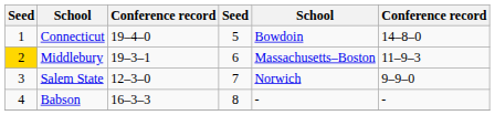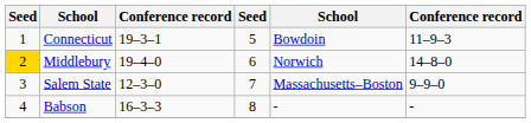 <table class="wikitable">
 <tr>
 <th>Seed</th>
 <th>School</th>
 <th>Conference record</th>
 <th>Seed</th>
 <th>School</th>
 <th>Conference record</th>
 </tr>
 <tr>
 <td align=center>1</td>
 <td><a href='#'>Connecticut</a></td>
-<td>19–4–0</td>
+<td>19–3–1</td>
 <td align=center>5</td>
 <td><a href='#'>Bowdoin</a></td>
-<td>14–8–0</td>
+<td>11–9–3</td>
 </tr>
 <tr>
 <td align=center style="background: gold;">2</td>
 <td><a href='#'>Middlebury</a></td>
-<td>19–3–1</td>
+<td>19–4–0</td>
 <td align=center>6</td>
-<td><a href='#'>Massachusetts–Boston</a></td>
-<td>11–9–3</td>
+<td><a href='#'>Norwich</a></td>
+<td>14–8–0</td>
 </tr>
 <tr>
 <td align=center>3</td>
 <td><a href='#'>Salem State</a></td>
 <td>12–3–0</td>
 <td align=center>7</td>
-<td><a href='#'>Norwich</a></td>
+<td><a href='#'>Massachusetts–Boston</a></td>
 <td>9–9–0</td>
 </tr>
 <tr>
 <td align=center>4</td>
 <td><a href='#'>Babson</a></td>
 <td>16–3–3</td>
 <td align=center>8</td>
 <td>-</td>
 <td>-</td>
 </tr>
 <tr>
 </tr>
 </table>
